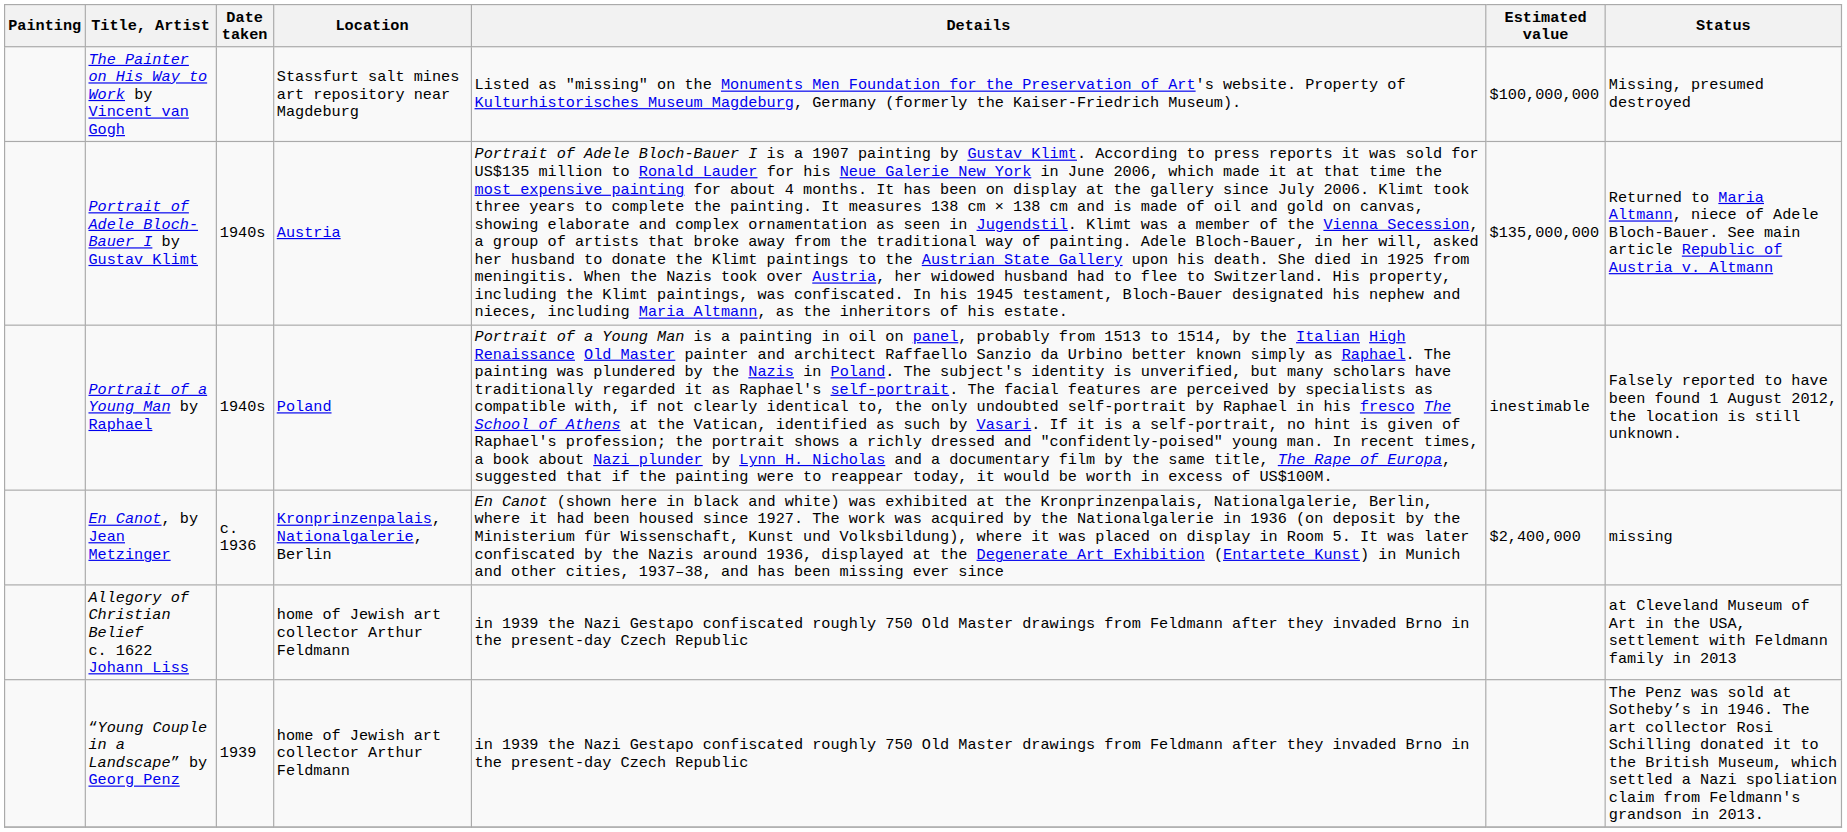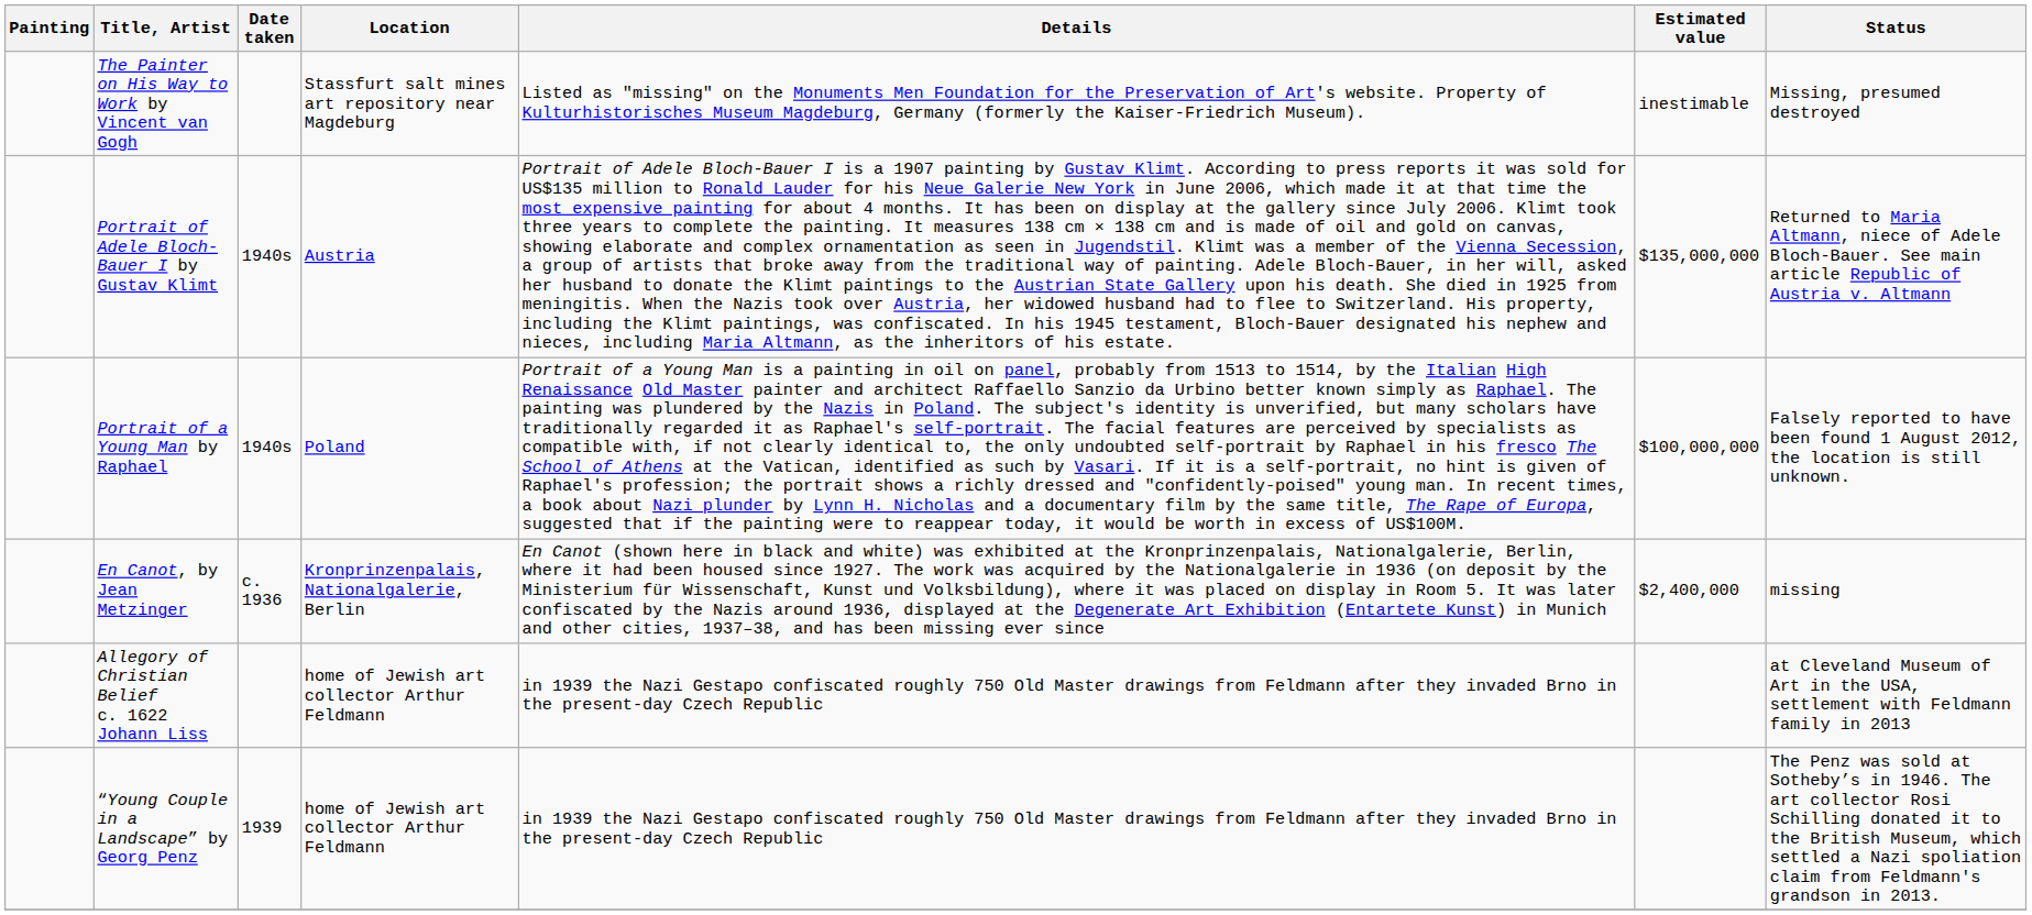 <table class="wikitable sortable">
 <tr>
 <th>Painting</th>
 <th>Title, Artist</th>
 <th>Date taken</th>
 <th>Location</th>
 <th>Details</th>
 <th>Estimated value</th>
 <th>Status</th>
 </tr>
 <tr>
 <td></td>
 <td><em><a href='#'>The Painter on His Way to Work</a></em> by <a href='#'>Vincent van Gogh</a></td>
 <td></td>
 <td>Stassfurt salt mines art repository near Magdeburg</td>
 <td>Listed as "missing" on the <a href='#'>Monuments Men Foundation for the Preservation of Art</a>'s website. Property of <a href='#'>Kulturhistorisches Museum Magdeburg</a>, Germany (formerly the Kaiser-Friedrich Museum).</td>
-<td>$100,000,000</td>
+<td>inestimable</td>
 <td>Missing, presumed destroyed</td>
 </tr>
 <tr>
 <td></td>
 <td><em><a href='#'>Portrait of Adele Bloch-Bauer I</a></em> by <a href='#'>Gustav Klimt</a></td>
 <td>1940s</td>
 <td><a href='#'>Austria</a></td>
 <td><em>Portrait of Adele Bloch-Bauer I</em> is a 1907 painting by <a href='#'>Gustav Klimt</a>. According to press reports it was sold for US$135 million to <a href='#'>Ronald Lauder</a> for his <a href='#'>Neue Galerie New York</a> in June 2006, which made it at that time the <a href='#'>most expensive painting</a> for about 4 months. It has been on display at the gallery since July 2006. Klimt took three years to complete the painting. It measures 138 cm × 138 cm and is made of oil and gold on canvas, showing elaborate and complex ornamentation as seen in <a href='#'>Jugendstil</a>. Klimt was a member of the <a href='#'>Vienna Secession</a>, a group of artists that broke away from the traditional way of painting. Adele Bloch-Bauer, in her will, asked her husband to donate the Klimt paintings to the <a href='#'>Austrian State Gallery</a> upon his death.  She died in 1925 from meningitis. When the Nazis took over <a href='#'>Austria</a>, her widowed husband had to flee to Switzerland. His property, including the Klimt paintings, was confiscated. In his 1945 testament, Bloch-Bauer designated his nephew and nieces, including <a href='#'>Maria Altmann</a>, as the inheritors of his estate.</td>
 <td>$135,000,000</td>
 <td>Returned to <a href='#'>Maria Altmann</a>, niece of Adele Bloch-Bauer. See main article <a href='#'>Republic of Austria v. Altmann</a></td>
 </tr>
 <tr>
 <td></td>
 <td><a href='#'><em>Portrait of a Young Man</em></a> by <a href='#'>Raphael</a></td>
 <td>1940s</td>
 <td><a href='#'>Poland</a></td>
 <td><em>Portrait of a Young Man</em> is a painting in oil on <a href='#'>panel</a>, probably from 1513 to 1514, by the <a href='#'>Italian</a> <a href='#'>High Renaissance</a> <a href='#'>Old Master</a> painter and architect Raffaello Sanzio da Urbino better known simply as <a href='#'>Raphael</a>.  The painting was plundered by the <a href='#'>Nazis</a> in <a href='#'>Poland</a>. The subject's identity is unverified, but many scholars have traditionally regarded it as Raphael's <a href='#'>self-portrait</a>. The facial features are perceived by specialists as compatible with, if not clearly identical to, the only undoubted self-portrait by Raphael in his <a href='#'>fresco</a> <em><a href='#'>The School of Athens</a></em> at the Vatican, identified as such by <a href='#'>Vasari</a>. If it is a self-portrait, no hint is given of Raphael's profession; the portrait shows a richly dressed and "confidently-poised" young man.  In recent times, a book about <a href='#'>Nazi plunder</a> by <a href='#'>Lynn H. Nicholas</a> and a documentary film by the same title, <em><a href='#'>The Rape of Europa</a></em>, suggested that if the painting were to reappear today, it would be worth in excess of US$100M.</td>
-<td>inestimable</td>
+<td>$100,000,000</td>
 <td>Falsely reported to have been found 1 August 2012, the location is still unknown.</td>
 </tr>
 <tr>
 <td></td>
 <td><em><a href='#'>En Canot</a></em>, by <a href='#'>Jean Metzinger</a></td>
 <td>c. 1936</td>
 <td><a href='#'>Kronprinzenpalais</a>, <a href='#'>Nationalgalerie</a>, Berlin</td>
 <td><em>En Canot</em> (shown here in black and white) was exhibited at the Kronprinzenpalais, Nationalgalerie, Berlin, where it had been housed since 1927. The work was acquired by the Nationalgalerie in 1936 (on deposit by the Ministerium für Wissenschaft, Kunst und Volksbildung), where it was placed on display in Room 5. It was later confiscated by the Nazis around 1936, displayed at the <a href='#'>Degenerate Art Exhibition</a> (<a href='#'>Entartete Kunst</a>) in Munich and other cities, 1937–38, and has been missing ever since</td>
 <td>$2,400,000</td>
 <td>missing</td>
 </tr>
 <tr>
 <td></td>
 <td><em>Allegory of Christian Belief</em><br>c. 1622<br><a href='#'>Johann Liss</a></td>
 <td></td>
 <td>home of Jewish art collector Arthur Feldmann</td>
 <td>in 1939 the Nazi Gestapo confiscated roughly 750 Old Master drawings from Feldmann after they invaded Brno in the present-day Czech Republic</td>
 <td></td>
 <td>at Cleveland Museum of Art in the USA, settlement with Feldmann family in 2013</td>
 </tr>
 <tr>
 <td></td>
 <td>“<em>Young Couple in a Landscape</em>” by <a href='#'>Georg Penz</a></td>
 <td>1939</td>
 <td>home of Jewish art collector Arthur Feldmann</td>
 <td>in 1939 the Nazi Gestapo confiscated roughly 750 Old Master drawings from Feldmann after they invaded Brno in the present-day Czech Republic</td>
 <td></td>
 <td>The Penz was sold at Sotheby’s in 1946. The art collector Rosi Schilling donated it to the British Museum, which settled a Nazi spoliation claim from Feldmann's grandson in 2013.</td>
 </tr>
 <tr>
 </tr>
 </table>
